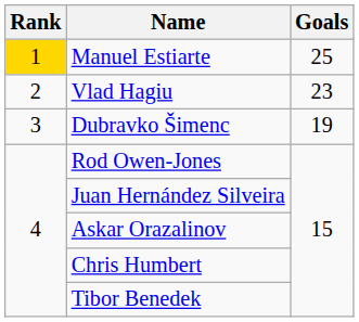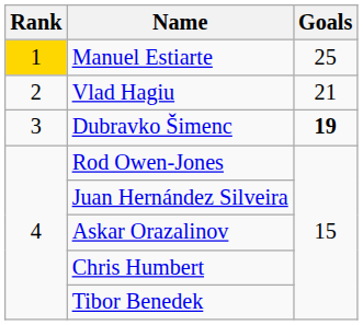 <table class="wikitable sortable" style="text-align: center;">
 <tr>
 <th>Rank</th>
 <th>Name</th>
 <th>Goals</th>
 </tr>
 <tr>
 <td style="background: gold;">1</td>
 <td align="left"> <a href='#'>Manuel Estiarte</a></td>
 <td>25</td>
 </tr>
 <tr>
 <td>2</td>
 <td align="left"> <a href='#'>Vlad Hagiu</a></td>
-<td>23</td>
+<td>21</td>
 </tr>
 <tr>
 <td>3</td>
 <td align="left"> <a href='#'>Dubravko Šimenc</a></td>
-<td>19</td>
+<td><strong>19</strong></td>
 </tr>
 <tr>
 <td rowspan=5>4</td>
 <td align="left"> <a href='#'>Rod Owen-Jones</a></td>
 <td rowspan=5>15</td>
 </tr>
 <tr>
 <td align="left"> <a href='#'>Juan Hernández Silveira</a></td>
 </tr>
 <tr>
 <td align="left"> <a href='#'>Askar Orazalinov</a></td>
 </tr>
 <tr>
 <td align="left"> <a href='#'>Chris Humbert</a></td>
 </tr>
 <tr>
 <td align="left"> <a href='#'>Tibor Benedek</a></td>
 </tr>
 </table>
